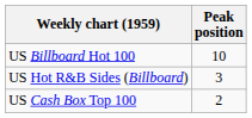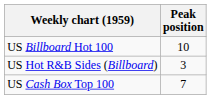 <table class="wikitable">
 <tr>
 <th>Weekly chart (1959)</th>
 <th>Peak<br>position</th>
 </tr>
 <tr>
 <td>US <a href='#'><em>Billboard</em> Hot 100</a></td>
 <td style="text-align:center;">10</td>
 </tr>
 <tr>
 <td>US <a href='#'>Hot R&B Sides</a> (<a href='#'><em>Billboard</em></a>)</td>
 <td style="text-align:center;">3</td>
 </tr>
 <tr>
 <td>US <a href='#'><em>Cash Box</em> Top 100</a></td>
-<td style="text-align:center;">2</td>
+<td style="text-align:center;">7</td>
 </tr>
 </table>
